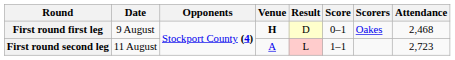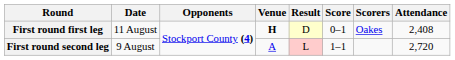 <table class="wikitable" style="text-align:center">
 <tr>
 <th>Round</th>
 <th>Date</th>
 <th>Opponents</th>
 <th>Venue</th>
 <th>Result</th>
 <th>Score</th>
 <th>Scorers</th>
 <th>Attendance</th>
 </tr>
 <tr>
 <th>First round first leg</th>
-<td>9 August</td>
+<td>11 August</td>
 <td rowspan=2><a href='#'>Stockport County</a> <strong>(<a href='#'>4</a>)</strong></td>
 <td><strong>H</strong></td>
 <td style="background-color:#FFFFCC">D</td>
 <td>0–1</td>
 <td align="left"><a href='#'>Oakes</a></td>
-<td>2,468</td>
+<td>2,408</td>
 </tr>
 <tr>
 <th>First round second leg</th>
-<td>11 August</td>
+<td>9 August</td>
 <td><a href='#'>A</a></td>
 <td style="background-color:#FFCCCC">L</td>
 <td>1–1</td>
 <td align="left"></td>
-<td>2,723</td>
+<td>2,720</td>
 </tr>
 </table>
